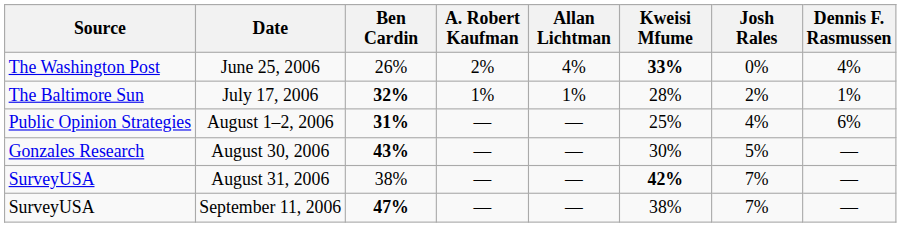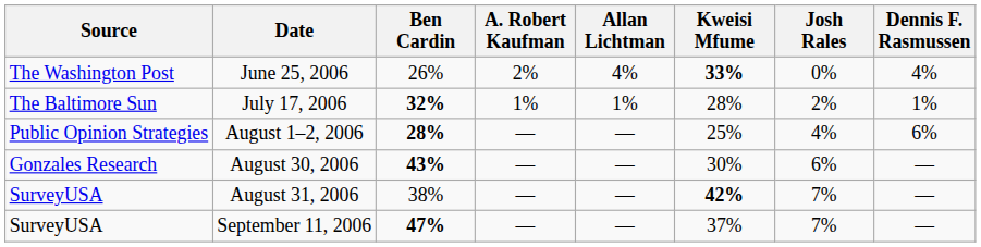 <table class="wikitable" style="text-align:center">
 <tr style="background:lightgrey;">
 <th>Source</th>
 <th>Date</th>
 <th style="width:75px;">Ben<br>Cardin</th>
 <th style="width:75px;">A. Robert<br>Kaufman</th>
 <th style="width:75px;">Allan<br>Lichtman</th>
 <th style="width:75px;">Kweisi<br>Mfume</th>
 <th style="width:75px;">Josh<br>Rales</th>
 <th style="width:75px;">Dennis F.<br>Rasmussen</th>
 </tr>
 <tr>
 <td align=left><a href='#'>The Washington Post</a></td>
 <td>June 25, 2006</td>
 <td>26%</td>
 <td>2%</td>
 <td>4%</td>
 <td><strong>33%</strong></td>
 <td>0%</td>
 <td>4%</td>
 </tr>
 <tr>
 <td align=left><a href='#'>The Baltimore Sun</a></td>
 <td>July 17, 2006</td>
 <td><strong>32%</strong></td>
 <td>1%</td>
 <td>1%</td>
 <td>28%</td>
 <td>2%</td>
 <td>1%</td>
 </tr>
 <tr>
 <td align=left><a href='#'>Public Opinion Strategies</a></td>
 <td>August 1–2, 2006</td>
-<td><strong>31%</strong></td>
+<td><strong>28%</strong></td>
 <td>—</td>
 <td>—</td>
 <td>25%</td>
 <td>4%</td>
 <td>6%</td>
 </tr>
 <tr>
 <td align=left><a href='#'>Gonzales Research</a></td>
 <td>August 30, 2006</td>
 <td><strong>43%</strong></td>
 <td>—</td>
 <td>—</td>
 <td>30%</td>
-<td>5%</td>
+<td>6%</td>
 <td>—</td>
 </tr>
 <tr>
 <td align=left><a href='#'>SurveyUSA</a></td>
 <td>August 31, 2006</td>
 <td>38%</td>
 <td>—</td>
 <td>—</td>
 <td><strong>42%</strong></td>
 <td>7%</td>
 <td>—</td>
 </tr>
 <tr>
 <td align=left>SurveyUSA</td>
 <td>September 11, 2006</td>
 <td><strong>47%</strong></td>
 <td>—</td>
 <td>—</td>
-<td>38%</td>
+<td>37%</td>
 <td>7%</td>
 <td>—</td>
 </tr>
 </table>
